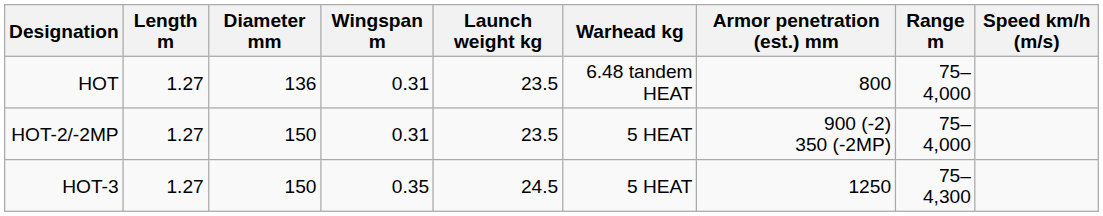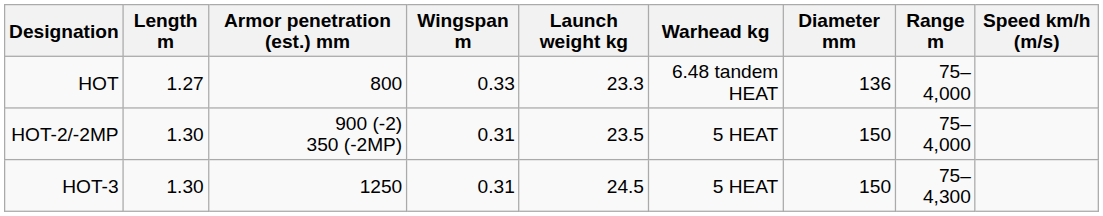 <table class="wikitable" style="font-size:95%; text-align:right;">
 <tr>
 <th>Designation</th>
 <th>Length m</th>
-<th>Diameter mm</th>
+<th>Armor penetration (est.) mm</th>
 <th>Wingspan m</th>
 <th>Launch weight kg</th>
 <th>Warhead kg</th>
-<th>Armor penetration (est.) mm</th>
+<th>Diameter mm</th>
 <th>Range m</th>
 <th>Speed km/h (m/s)</th>
 </tr>
 <tr>
 <td>HOT</td>
 <td>1.27</td>
+<td>800</td>
+<td>0.33</td>
+<td>23.3</td>
+<td>6.48 tandem HEAT</td>
 <td>136</td>
-<td>0.31</td>
-<td>23.5</td>
-<td>6.48 tandem HEAT</td>
-<td>800</td>
 <td>75–4,000</td>
 <td></td>
 </tr>
 <tr>
 <td>HOT-2/-2MP</td>
-<td>1.27</td>
-<td>150</td>
+<td>1.30</td>
+<td>900 (-2) <br> 350 (-2MP)</td>
 <td>0.31</td>
 <td>23.5</td>
 <td>5 HEAT</td>
-<td>900 (-2) <br> 350 (-2MP)</td>
+<td>150</td>
 <td>75–4,000</td>
 <td></td>
 </tr>
 <tr>
 <td>HOT-3</td>
-<td>1.27</td>
-<td>150</td>
-<td>0.35</td>
+<td>1.30</td>
+<td>1250</td>
+<td>0.31</td>
 <td>24.5</td>
 <td>5 HEAT</td>
-<td>1250</td>
+<td>150</td>
 <td>75–4,300</td>
 <td></td>
 </tr>
 </table>
